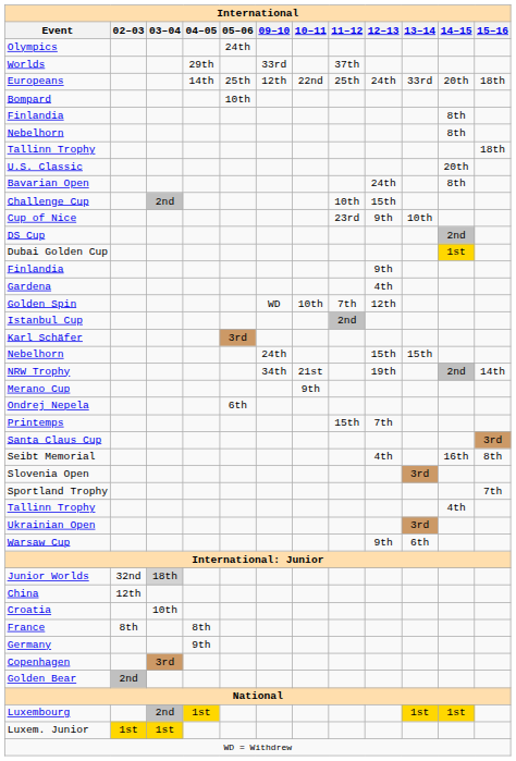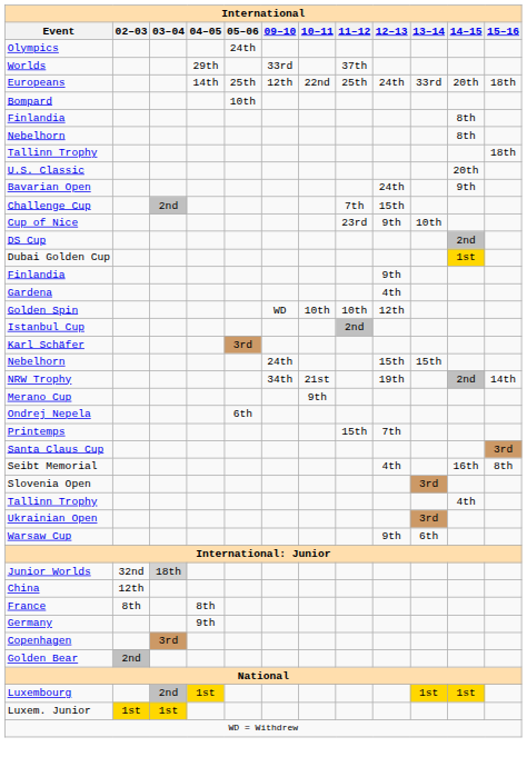 <table class="wikitable" style="text-align:center">
 <tr>
 <th colspan="12" style="background-color: #ffdead; " align="center">International</th>
 </tr>
 <tr>
 <th>Event</th>
 <th>02–03</th>
 <th>03–04</th>
 <th>04–05</th>
 <th>05–06</th>
 <th><a href='#'>09–10</a></th>
 <th><a href='#'>10–11</a></th>
 <th><a href='#'>11–12</a></th>
 <th><a href='#'>12–13</a></th>
 <th><a href='#'>13–14</a></th>
 <th><a href='#'>14–15</a></th>
 <th><a href='#'>15–16</a></th>
 </tr>
 <tr>
 <td align=left><a href='#'>Olympics</a></td>
 <td></td>
 <td></td>
 <td></td>
 <td>24th</td>
 <td></td>
 <td></td>
 <td></td>
 <td></td>
 <td></td>
 <td></td>
 <td></td>
 </tr>
 <tr>
 <td align=left><a href='#'>Worlds</a></td>
 <td></td>
 <td></td>
 <td>29th</td>
 <td></td>
 <td>33rd</td>
 <td></td>
 <td>37th</td>
 <td></td>
 <td></td>
 <td></td>
 <td></td>
 </tr>
 <tr>
 <td align=left><a href='#'>Europeans</a></td>
 <td></td>
 <td></td>
 <td>14th</td>
 <td>25th</td>
 <td>12th</td>
 <td>22nd</td>
 <td>25th</td>
 <td>24th</td>
 <td>33rd</td>
 <td>20th</td>
 <td>18th</td>
 </tr>
 <tr>
 <td align=left> <a href='#'>Bompard</a></td>
 <td></td>
 <td></td>
 <td></td>
 <td>10th</td>
 <td></td>
 <td></td>
 <td></td>
 <td></td>
 <td></td>
 <td></td>
 <td></td>
 </tr>
 <tr>
 <td align=left> <a href='#'>Finlandia</a></td>
 <td></td>
 <td></td>
 <td></td>
 <td></td>
 <td></td>
 <td></td>
 <td></td>
 <td></td>
 <td></td>
 <td>8th</td>
 <td></td>
 </tr>
 <tr>
 <td align=left> <a href='#'>Nebelhorn</a></td>
 <td></td>
 <td></td>
 <td></td>
 <td></td>
 <td></td>
 <td></td>
 <td></td>
 <td></td>
 <td></td>
 <td>8th</td>
 <td></td>
 </tr>
 <tr>
 <td align=left> <a href='#'>Tallinn Trophy</a></td>
 <td></td>
 <td></td>
 <td></td>
 <td></td>
 <td></td>
 <td></td>
 <td></td>
 <td></td>
 <td></td>
 <td></td>
 <td>18th</td>
 </tr>
 <tr>
 <td align=left> <a href='#'>U.S. Classic</a></td>
 <td></td>
 <td></td>
 <td></td>
 <td></td>
 <td></td>
 <td></td>
 <td></td>
 <td></td>
 <td></td>
 <td>20th</td>
 <td></td>
 </tr>
 <tr>
 <td align=left><a href='#'>Bavarian Open</a></td>
 <td></td>
 <td></td>
 <td></td>
 <td></td>
 <td></td>
 <td></td>
 <td></td>
 <td>24th</td>
 <td></td>
-<td>8th</td>
+<td>9th</td>
 <td></td>
 </tr>
 <tr>
 <td align=left><a href='#'>Challenge Cup</a></td>
 <td></td>
 <td bgcolor=silver>2nd</td>
 <td></td>
 <td></td>
 <td></td>
 <td></td>
-<td>10th</td>
+<td>7th</td>
 <td>15th</td>
 <td></td>
 <td></td>
 <td></td>
 </tr>
 <tr>
 <td align=left><a href='#'>Cup of Nice</a></td>
 <td></td>
 <td></td>
 <td></td>
 <td></td>
 <td></td>
 <td></td>
 <td>23rd</td>
 <td>9th</td>
 <td>10th</td>
 <td></td>
 <td></td>
 </tr>
 <tr>
 <td align=left><a href='#'>DS Cup</a></td>
 <td></td>
 <td></td>
 <td></td>
 <td></td>
 <td></td>
 <td></td>
 <td></td>
 <td></td>
 <td></td>
 <td bgcolor=silver>2nd</td>
 <td></td>
 </tr>
 <tr>
 <td align=left>Dubai Golden Cup</td>
 <td></td>
 <td></td>
 <td></td>
 <td></td>
 <td></td>
 <td></td>
 <td></td>
 <td></td>
 <td></td>
 <td bgcolor=gold>1st</td>
 <td></td>
 </tr>
 <tr>
 <td align=left><a href='#'>Finlandia</a></td>
 <td></td>
 <td></td>
 <td></td>
 <td></td>
 <td></td>
 <td></td>
 <td></td>
 <td>9th</td>
 <td></td>
 <td></td>
 <td></td>
 </tr>
 <tr>
 <td align=left><a href='#'>Gardena</a></td>
 <td></td>
 <td></td>
 <td></td>
 <td></td>
 <td></td>
 <td></td>
 <td></td>
 <td>4th</td>
 <td></td>
 <td></td>
 <td></td>
 </tr>
 <tr>
 <td align=left><a href='#'>Golden Spin</a></td>
 <td></td>
 <td></td>
 <td></td>
 <td></td>
 <td>WD</td>
 <td>10th</td>
-<td>7th</td>
+<td>10th</td>
 <td>12th</td>
 <td></td>
 <td></td>
 <td></td>
 </tr>
 <tr>
 <td align=left><a href='#'>Istanbul Cup</a></td>
 <td></td>
 <td></td>
 <td></td>
 <td></td>
 <td></td>
 <td></td>
 <td bgcolor=silver>2nd</td>
 <td></td>
 <td></td>
 <td></td>
 <td></td>
 </tr>
 <tr>
 <td align=left><a href='#'>Karl Schäfer</a></td>
 <td></td>
 <td></td>
 <td></td>
 <td bgcolor=cc9966>3rd</td>
 <td></td>
 <td></td>
 <td></td>
 <td></td>
 <td></td>
 <td></td>
 <td></td>
 </tr>
 <tr>
 <td align=left><a href='#'>Nebelhorn</a></td>
 <td></td>
 <td></td>
 <td></td>
 <td></td>
 <td>24th</td>
 <td></td>
 <td></td>
 <td>15th</td>
 <td>15th</td>
 <td></td>
 <td></td>
 </tr>
 <tr>
 <td align=left><a href='#'>NRW Trophy</a></td>
 <td></td>
 <td></td>
 <td></td>
 <td></td>
 <td>34th</td>
 <td>21st</td>
 <td></td>
 <td>19th</td>
 <td></td>
 <td bgcolor=silver>2nd</td>
 <td>14th</td>
 </tr>
 <tr>
 <td align=left><a href='#'>Merano Cup</a></td>
 <td></td>
 <td></td>
 <td></td>
 <td></td>
 <td></td>
 <td>9th</td>
 <td></td>
 <td></td>
 <td></td>
 <td></td>
 <td></td>
 </tr>
 <tr>
 <td align=left><a href='#'>Ondrej Nepela</a></td>
 <td></td>
 <td></td>
 <td></td>
 <td>6th</td>
 <td></td>
 <td></td>
 <td></td>
 <td></td>
 <td></td>
 <td></td>
 <td></td>
 </tr>
 <tr>
 <td align=left><a href='#'>Printemps</a></td>
 <td></td>
 <td></td>
 <td></td>
 <td></td>
 <td></td>
 <td></td>
 <td>15th</td>
 <td>7th</td>
 <td></td>
 <td></td>
 <td></td>
 </tr>
 <tr>
 <td align=left><a href='#'>Santa Claus Cup</a></td>
 <td></td>
 <td></td>
 <td></td>
 <td></td>
 <td></td>
 <td></td>
 <td></td>
 <td></td>
 <td></td>
 <td></td>
 <td bgcolor=cc9966>3rd</td>
 </tr>
 <tr>
 <td align=left>Seibt Memorial</td>
 <td></td>
 <td></td>
 <td></td>
 <td></td>
 <td></td>
 <td></td>
 <td></td>
 <td>4th</td>
 <td></td>
 <td>16th</td>
 <td>8th</td>
 </tr>
 <tr>
 <td align=left>Slovenia Open</td>
 <td></td>
 <td></td>
 <td></td>
 <td></td>
 <td></td>
 <td></td>
 <td></td>
 <td></td>
 <td bgcolor=cc9966>3rd</td>
 <td></td>
 <td></td>
 </tr>
 <tr>
-<td align=left>Sportland Trophy</td>
-<td></td>
-<td></td>
-<td></td>
-<td></td>
-<td></td>
-<td></td>
-<td></td>
-<td></td>
-<td></td>
-<td></td>
-<td>7th</td>
-</tr>
-<tr>
 <td align=left><a href='#'>Tallinn Trophy</a></td>
 <td></td>
 <td></td>
 <td></td>
 <td></td>
 <td></td>
 <td></td>
 <td></td>
 <td></td>
 <td></td>
 <td>4th</td>
 <td></td>
 </tr>
 <tr>
 <td align=left><a href='#'>Ukrainian Open</a></td>
 <td></td>
 <td></td>
 <td></td>
 <td></td>
 <td></td>
 <td></td>
 <td></td>
 <td></td>
 <td bgcolor=cc9966>3rd</td>
 <td></td>
 <td></td>
 </tr>
 <tr>
 <td align=left><a href='#'>Warsaw Cup</a></td>
 <td></td>
 <td></td>
 <td></td>
 <td></td>
 <td></td>
 <td></td>
 <td></td>
 <td>9th</td>
 <td>6th</td>
 <td></td>
 <td></td>
 </tr>
 <tr>
 <th colspan="12" style="background-color: #ffdead; " align="center">International: Junior</th>
 </tr>
 <tr>
 <td align=left><a href='#'>Junior Worlds</a></td>
 <td>32nd</td>
 <td style="background: lightgrey;">18th</td>
 <td></td>
 <td></td>
 <td></td>
 <td></td>
 <td></td>
 <td></td>
 <td></td>
 <td></td>
 <td></td>
 </tr>
 <tr>
 <td align=left> <a href='#'>China</a></td>
 <td>12th</td>
 <td></td>
-<td></td>
-<td></td>
-<td></td>
-<td></td>
-<td></td>
-<td></td>
-<td></td>
-<td></td>
-<td></td>
-</tr>
-<tr>
-<td align=left> <a href='#'>Croatia</a></td>
-<td></td>
-<td>10th</td>
 <td></td>
 <td></td>
 <td></td>
 <td></td>
 <td></td>
 <td></td>
 <td></td>
 <td></td>
 <td></td>
 </tr>
 <tr>
 <td align=left> <a href='#'>France</a></td>
 <td>8th</td>
 <td></td>
 <td>8th</td>
 <td></td>
 <td></td>
 <td></td>
 <td></td>
 <td></td>
 <td></td>
 <td></td>
 <td></td>
 </tr>
 <tr>
 <td align=left> <a href='#'>Germany</a></td>
 <td></td>
 <td></td>
 <td>9th</td>
 <td></td>
 <td></td>
 <td></td>
 <td></td>
 <td></td>
 <td></td>
 <td></td>
 <td></td>
 </tr>
 <tr>
 <td align=left><a href='#'>Copenhagen</a></td>
 <td></td>
 <td bgcolor=cc9966>3rd</td>
 <td></td>
 <td></td>
 <td></td>
 <td></td>
 <td></td>
 <td></td>
 <td></td>
 <td></td>
 <td></td>
 </tr>
 <tr>
 <td align=left><a href='#'>Golden Bear</a></td>
 <td bgcolor="silver">2nd</td>
 <td></td>
 <td></td>
 <td></td>
 <td></td>
 <td></td>
 <td></td>
 <td></td>
 <td></td>
 <td></td>
 <td></td>
 </tr>
 <tr>
 <th colspan="12" style="background-color: #ffdead; " align="center">National</th>
 </tr>
 <tr>
 <td align="left"><a href='#'>Luxembourg</a></td>
 <td></td>
 <td bgcolor="silver">2nd</td>
 <td bgcolor="gold">1st</td>
 <td></td>
 <td></td>
 <td></td>
 <td></td>
 <td></td>
 <td bgcolor="gold">1st</td>
 <td bgcolor="gold">1st</td>
 <td></td>
 </tr>
 <tr>
 <td align="left">Luxem. Junior</td>
 <td bgcolor="gold">1st</td>
 <td bgcolor="gold">1st</td>
 <td></td>
 <td></td>
 <td></td>
 <td></td>
 <td></td>
 <td></td>
 <td></td>
 <td></td>
 <td></td>
 </tr>
 <tr>
 <td colspan="12" align="center"><small> WD = Withdrew </small></td>
 </tr>
 </table>
